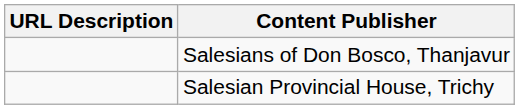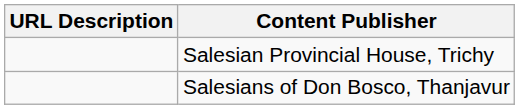 <table class="wikitable" border="1">
 <tr>
 <th>URL Description</th>
 <th>Content Publisher</th>
 </tr>
 <tr>
+<td></td>
+<td>Salesian Provincial House, Trichy</td>
+</tr>
+<tr>
 <td> </td>
 <td>Salesians of Don Bosco, Thanjavur</td>
 </tr>
-<tr>
-<td></td>
-<td>Salesian Provincial House, Trichy</td>
-</tr>
 </table>
